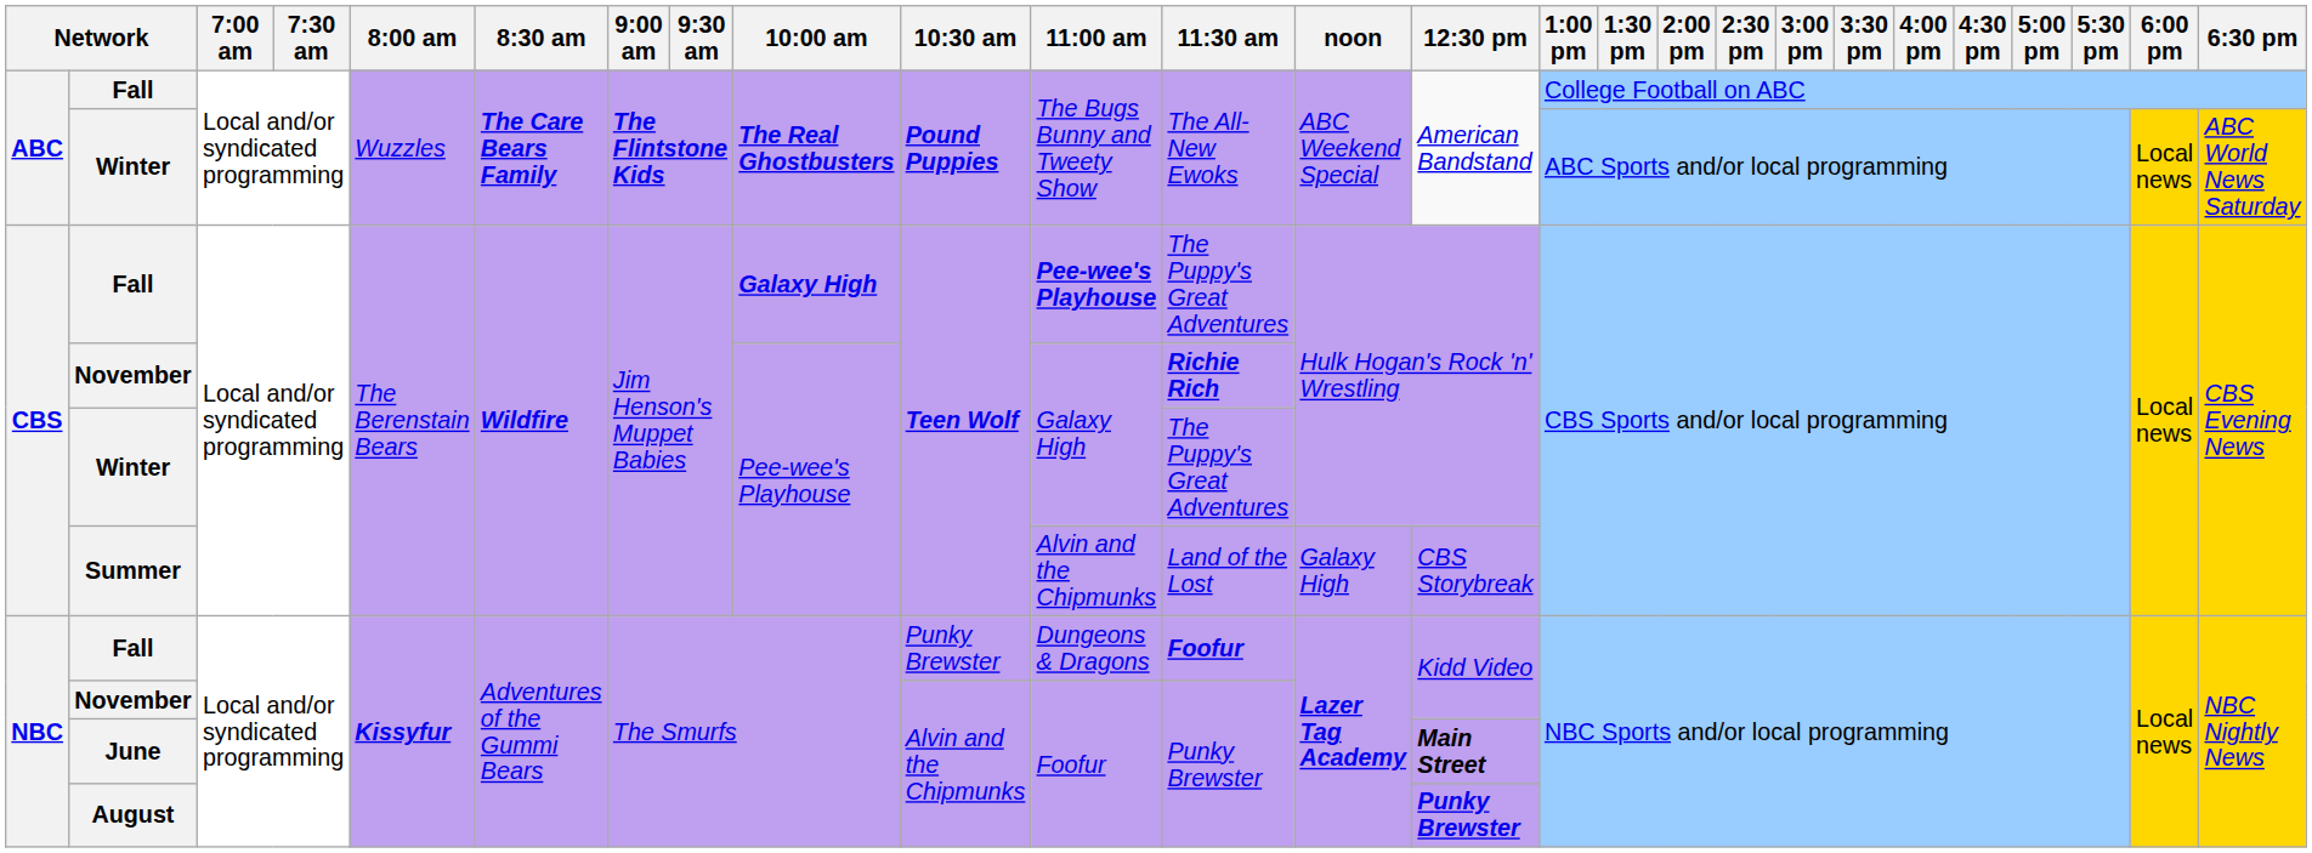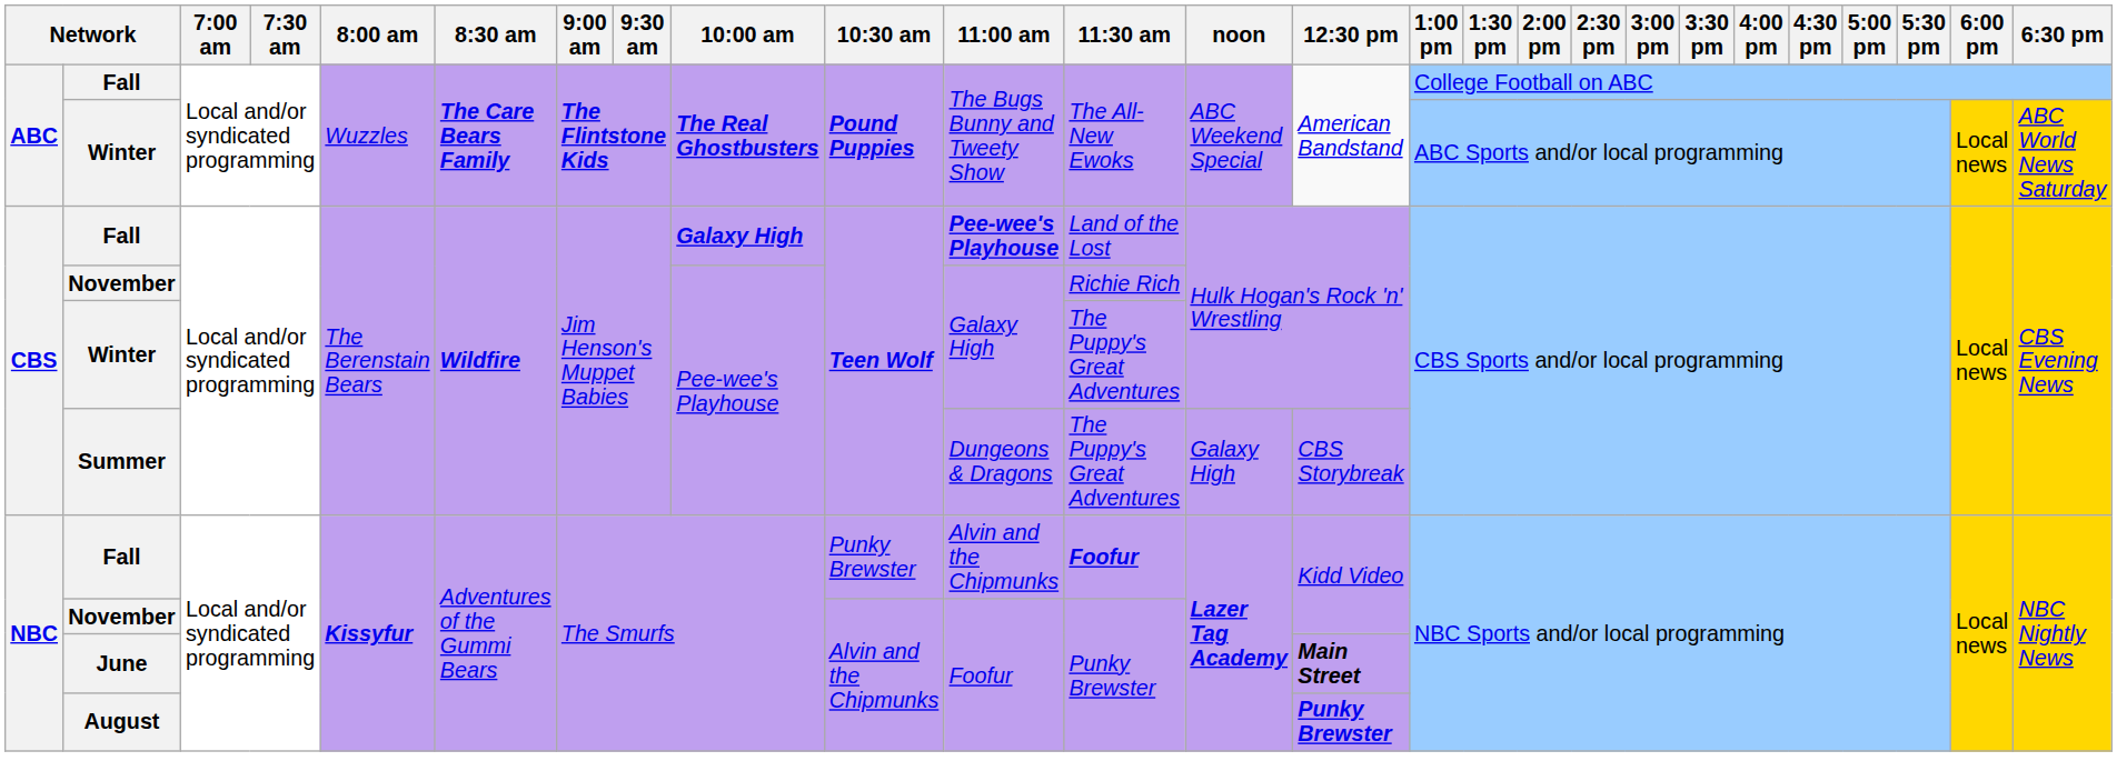 <table class=wikitable style="font-size:90%">
 <tr>
 <th width="1.5%" bgcolor="#C0C0C0" colspan="2">Network</th>
 <th width="4%" bgcolor="#C0C0C0">7:00 am</th>
 <th width="4%" bgcolor="#C0C0C0">7:30 am</th>
 <th width="4%" bgcolor="#C0C0C0">8:00 am</th>
 <th width="4%" bgcolor="#C0C0C0">8:30 am</th>
 <th width="4%" bgcolor="#C0C0C0">9:00 am</th>
 <th width="4%" bgcolor="#C0C0C0">9:30 am</th>
 <th width="4%" bgcolor="#C0C0C0">10:00 am</th>
 <th width="4%" bgcolor="#C0C0C0">10:30 am</th>
 <th width="4%" bgcolor="#C0C0C0">11:00 am</th>
 <th width="4%" bgcolor="#C0C0C0">11:30 am</th>
 <th width="4%" bgcolor="#C0C0C0">noon</th>
 <th width="4%" bgcolor="#C0C0C0">12:30 pm</th>
 <th width="4%" bgcolor="#C0C0C0">1:00 pm</th>
 <th width="4%" bgcolor="#C0C0C0">1:30 pm</th>
 <th width="4%" bgcolor="#C0C0C0">2:00 pm</th>
 <th width="4%" bgcolor="#C0C0C0">2:30 pm</th>
 <th width="4%" bgcolor="#C0C0C0">3:00 pm</th>
 <th width="4%" bgcolor="#C0C0C0">3:30 pm</th>
 <th width="4%" bgcolor="#C0C0C0">4:00 pm</th>
 <th width="4%" bgcolor="#C0C0C0">4:30 pm</th>
 <th width="4%" bgcolor="#C0C0C0">5:00 pm</th>
 <th width="4%" bgcolor="#C0C0C0">5:30 pm</th>
 <th width="4%" bgcolor="#C0C0C0">6:00 pm</th>
 <th width="4%" bgcolor="#C0C0C0">6:30 pm</th>
 </tr>
 <tr>
 <th bgcolor="#C0C0C0" rowspan="2"><a href='#'>ABC</a></th>
 <th>Fall</th>
 <td bgcolor="white" rowspan=2 colspan="2">Local and/or<br>syndicated programming</td>
 <td bgcolor="bf9fef" rowspan="2"><em><a href='#'>Wuzzles</a></em> </td>
 <td bgcolor="bf9fef" rowspan="2"><strong><em><a href='#'>The Care Bears Family</a></em></strong></td>
 <td bgcolor="bf9fef" colspan="2"rowspan="2"><strong><em><a href='#'>The Flintstone Kids</a></em></strong></td>
 <td bgcolor="bf9fef" rowspan="2"><strong><em><a href='#'>The Real Ghostbusters</a></em></strong></td>
 <td bgcolor="bf9fef" rowspan="2"><strong><em><a href='#'>Pound Puppies</a></em></strong></td>
 <td bgcolor="bf9fef" rowspan="2"><em><a href='#'>The Bugs Bunny and Tweety Show</a></em></td>
 <td bgcolor="bf9fef" rowspan="2"><em><a href='#'>The All-New Ewoks</a></em></td>
 <td bgcolor="bf9fef" rowspan="2"><em><a href='#'>ABC Weekend Special</a></em></td>
 <td rowspan="2"><em><a href='#'>American Bandstand</a></em></td>
 <td bgcolor="99ccff" colspan="12"rowspan="1"><a href='#'>College Football on ABC</a></td>
 </tr>
 <tr>
 <th>Winter</th>
 <td bgcolor="99ccff" colspan="10"rowspan="1"><a href='#'>ABC Sports</a> and/or local programming</td>
 <td bgcolor="gold" rowspan="1">Local news</td>
 <td bgcolor="gold" rowspan="1"><em><a href='#'>ABC World News Saturday</a></em></td>
 </tr>
 <tr>
 <th bgcolor="#C0C0C0" rowspan="4"><a href='#'>CBS</a></th>
 <th>Fall</th>
 <td bgcolor="white" colspan=2 rowspan="4">Local and/or syndicated programming</td>
 <td bgcolor="bf9fef" rowspan="4"><em><a href='#'>The Berenstain Bears</a></em></td>
 <td bgcolor="bf9fef" rowspan="4"><strong><em><a href='#'>Wildfire</a></em></strong></td>
 <td bgcolor="bf9fef" colspan="2" rowspan="4"><em><a href='#'>Jim Henson's Muppet Babies</a></em></td>
 <td bgcolor="bf9fef" rowspan="1"><strong><em><a href='#'>Galaxy High</a></em></strong></td>
 <td bgcolor="bf9fef" rowspan="4"><strong><em><a href='#'>Teen Wolf</a></em></strong></td>
 <td bgcolor="bf9fef" rowspan="1"><strong><em><a href='#'>Pee-wee's Playhouse</a></em></strong></td>
-<td bgcolor="bf9fef" rowspan="1"><em><a href='#'>The Puppy's Great Adventures</a></em></td>
+<td bgcolor="bf9fef" rowspan="1"><em><a href='#'>Land of the Lost</a></em> </td>
 <td bgcolor="bf9fef" colspan="2" rowspan="3"><em><a href='#'>Hulk Hogan's Rock 'n' Wrestling</a></em></td>
 <td bgcolor="99ccff" colspan="10"rowspan="4"><a href='#'>CBS Sports</a> and/or local programming</td>
 <td bgcolor="gold" rowspan="4">Local news</td>
 <td bgcolor="gold" rowspan="4"><em><a href='#'>CBS Evening News</a></em></td>
 </tr>
 <tr>
 <th>November</th>
 <td bgcolor="bf9fef" rowspan="3"><em><a href='#'>Pee-wee's Playhouse</a></em></td>
 <td bgcolor="bf9fef" rowspan="2"><em><a href='#'>Galaxy High</a></em></td>
-<td bgcolor="bf9fef" rowspan="1"><strong><em><a href='#'>Richie Rich</a></em> </strong></td>
+<td bgcolor="bf9fef" rowspan="1"><em><a href='#'>Richie Rich</a></em> </td>
 </tr>
 <tr>
 <th>Winter</th>
 <td bgcolor="bf9fef" rowspan="1"><em><a href='#'>The Puppy's Great Adventures</a></em></td>
 </tr>
 <tr>
 <th>Summer</th>
-<td bgcolor="bf9fef"rowspan="1"><em><a href='#'>Alvin and the Chipmunks</a></em></td>
-<td bgcolor="bf9fef" rowspan="1"><em><a href='#'>Land of the Lost</a></em> </td>
+<td bgcolor="bf9fef" rowspan="1"><em><a href='#'>Dungeons & Dragons</a></em> </td>
+<td bgcolor="bf9fef" rowspan="1"><em><a href='#'>The Puppy's Great Adventures</a></em></td>
 <td bgcolor="bf9fef" rowspan="1"><em><a href='#'>Galaxy High</a></em></td>
 <td bgcolor="bf9fef" rowspan="1"><em><a href='#'>CBS Storybreak</a></em></td>
 </tr>
 <tr>
 <th bgcolor="#C0C0C0" rowspan="4"><a href='#'>NBC</a></th>
 <th>Fall</th>
 <td bgcolor="white" rowspan="4"colspan="2">Local and/or syndicated programming</td>
 <td bgcolor="bf9fef"rowspan="4"><strong><em><a href='#'>Kissyfur</a></em></strong></td>
 <td bgcolor="bf9fef"rowspan="4"><em><a href='#'>Adventures of the Gummi Bears</a></em></td>
 <td bgcolor="bf9fef"rowspan="4"colspan="3"><em><a href='#'>The Smurfs</a></em></td>
 <td bgcolor="bf9fef"rowspan="1"><em><a href='#'>Punky Brewster</a></em></td>
-<td bgcolor="bf9fef" rowspan="1"><em><a href='#'>Dungeons & Dragons</a></em> </td>
+<td bgcolor="bf9fef"rowspan="1"><em><a href='#'>Alvin and the Chipmunks</a></em></td>
 <td bgcolor="bf9fef"rowspan="1"><strong><em><a href='#'>Foofur</a></em></strong></td>
 <td bgcolor="bf9fef"rowspan="4"><strong><em><a href='#'>Lazer Tag Academy</a></em></strong></td>
 <td bgcolor="bf9fef"rowspan="2"><em><a href='#'>Kidd Video</a></em> </td>
 <td bgcolor="99ccff" rowspan="4"colspan="10"><a href='#'>NBC Sports</a> and/or local programming</td>
 <td bgcolor="gold"rowspan="4">Local news</td>
 <td bgcolor="gold"rowspan="4"><em><a href='#'>NBC Nightly News</a></em></td>
 </tr>
 <tr>
 <th>November</th>
 <td bgcolor="bf9fef"rowspan="3"><em><a href='#'>Alvin and the Chipmunks</a></em></td>
 <td bgcolor="bf9fef"rowspan="3"><em><a href='#'>Foofur</a></em></td>
 <td bgcolor="bf9fef"rowspan="3"><em><a href='#'>Punky Brewster</a></em></td>
 </tr>
 <tr>
 <th>June</th>
 <td bgcolor="bf9fef"rowspan="1"><strong><em>Main Street</em></strong></td>
 </tr>
 <tr>
 <th>August</th>
 <td bgcolor="bf9fef"rowspan="1"><strong><em><a href='#'>Punky Brewster</a></em></strong></td>
 </tr>
 </table>
